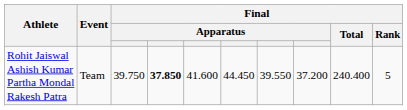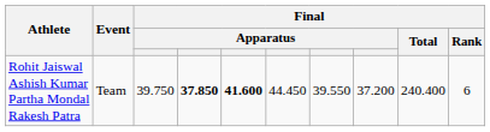 <table class=wikitable style=font-size:90%;text-align:center>
 <tr>
 <th rowspan=3>Athlete</th>
 <th rowspan=3>Event</th>
 <th colspan=8>Final</th>
 </tr>
 <tr style=font-size:95%>
 <th colspan=6>Apparatus</th>
 <th rowspan=2>Total</th>
 <th rowspan=2>Rank</th>
 </tr>
 <tr style=font-size:95%>
 <th></th>
 <th></th>
 <th></th>
 <th></th>
 <th></th>
 <th></th>
 </tr>
 <tr align=center>
 <td align=left><a href='#'>Rohit Jaiswal</a><br><a href='#'>Ashish Kumar</a><br><a href='#'>Partha Mondal</a><br><a href='#'>Rakesh Patra</a></td>
 <td align=left>Team</td>
 <td>39.750</td>
 <td><strong>37.850</strong></td>
-<td>41.600</td>
+<td><strong>41.600</strong></td>
 <td>44.450</td>
 <td>39.550</td>
 <td>37.200</td>
 <td>240.400</td>
-<td>5</td>
+<td>6</td>
 </tr>
 </table>
